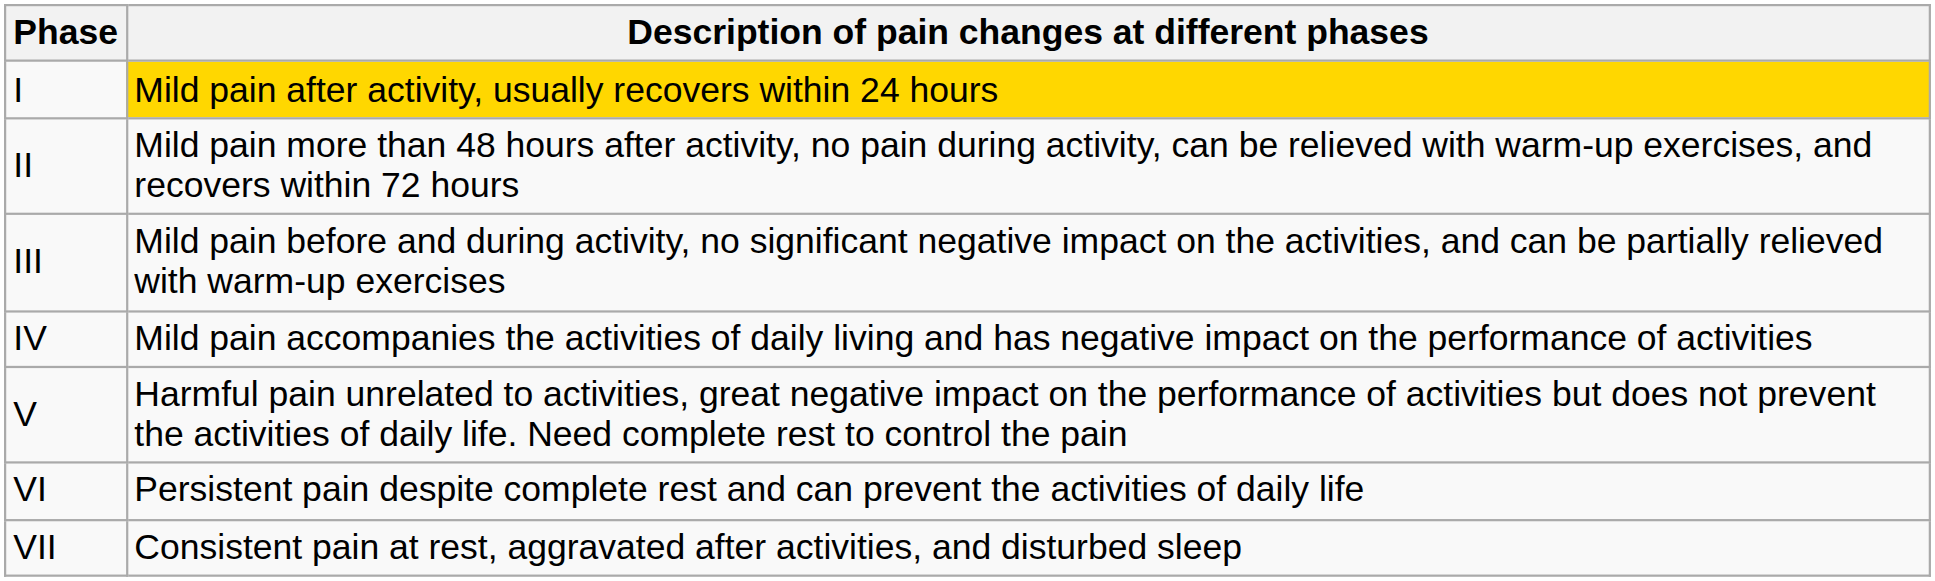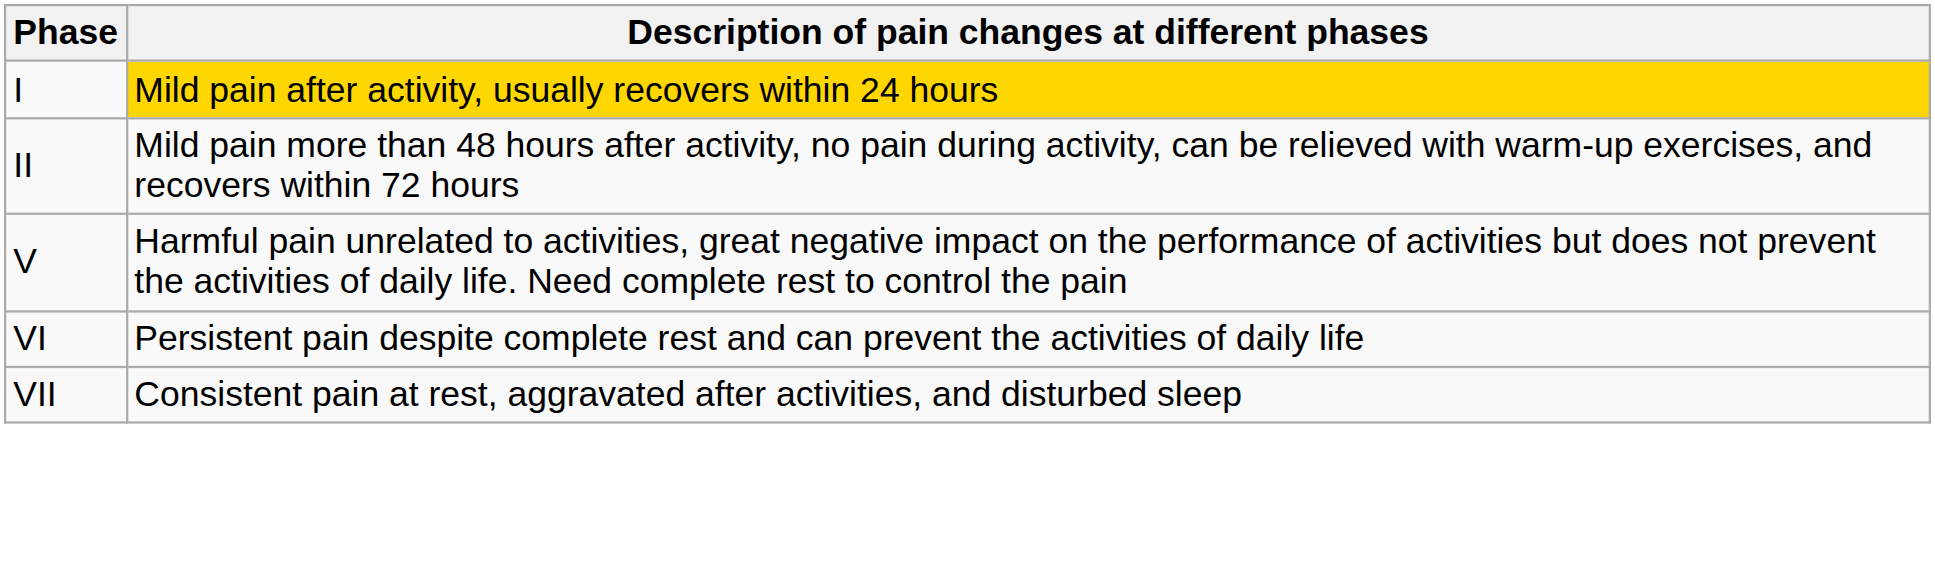 <table class="wikitable">
 <tr>
 <th>Phase</th>
 <th>Description of pain changes at different phases</th>
 </tr>
 <tr>
 <td>I</td>
 <td style="background: gold;">Mild pain after activity, usually recovers within 24 hours</td>
 </tr>
 <tr>
 <td>II</td>
 <td>Mild pain more than 48 hours after activity, no pain during activity, can be relieved with warm-up exercises, and recovers within 72 hours</td>
 </tr>
 <tr>
-<td>III</td>
-<td>Mild pain before and during activity, no significant negative impact on the activities, and can be partially relieved with warm-up exercises</td>
-</tr>
-<tr>
-<td>IV</td>
-<td>Mild pain accompanies the activities of daily living and has negative impact on the performance of activities</td>
-</tr>
-<tr>
 <td>V</td>
 <td>Harmful pain unrelated to activities, great negative impact on the performance of activities but does not prevent the activities of daily life. Need complete rest to control the pain</td>
 </tr>
 <tr>
 <td>VI</td>
 <td>Persistent pain despite complete rest and can prevent the activities of daily life</td>
 </tr>
 <tr>
 <td>VII</td>
 <td>Consistent pain at rest, aggravated after activities, and disturbed sleep</td>
 </tr>
 </table>
